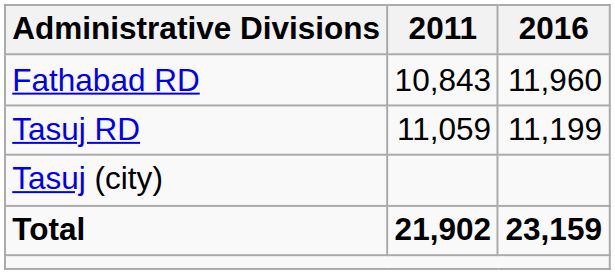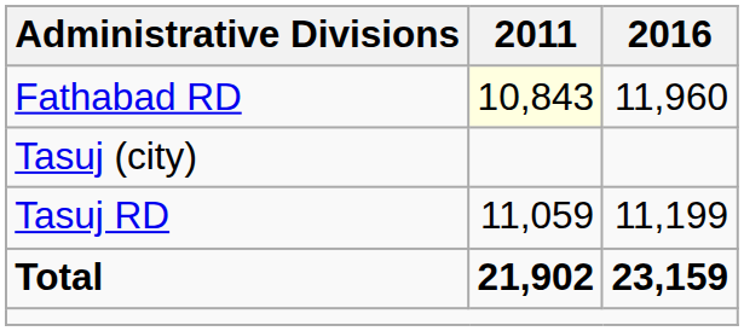 <table class="wikitable">
 <tr>
 <th>Administrative Divisions</th>
 <th>2011</th>
 <th>2016</th>
 </tr>
 <tr>
 <td><a href='#'>Fathabad RD</a></td>
-<td style="text-align: right;">10,843</td>
+<td style="background: lightyellow; text-align: right;">10,843</td>
 <td style="text-align: right;">11,960</td>
+</tr>
+<tr>
+<td><a href='#'>Tasuj</a> (city)</td>
+<td style="text-align: right;"></td>
+<td style="text-align: right;"></td>
 </tr>
 <tr>
 <td><a href='#'>Tasuj RD</a></td>
 <td style="text-align: right;">11,059</td>
 <td style="text-align: right;">11,199</td>
-</tr>
-<tr>
-<td><a href='#'>Tasuj</a> (city)</td>
-<td style="text-align: right;"></td>
-<td style="text-align: right;"></td>
 </tr>
 <tr>
 <td><strong>Total</strong></td>
 <td style="text-align: right;"><strong>21,902</strong></td>
 <td style="text-align: right;"><strong>23,159</strong></td>
 </tr>
 <tr>
 <td colspan=3></td>
 </tr>
 </table>
